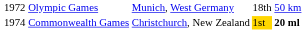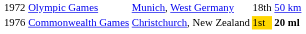 <table>
 <tr>
 <td>1972</td>
 <td><a href='#'>Olympic Games</a></td>
 <td><a href='#'>Munich</a>, <a href='#'>West Germany</a></td>
 <td>18th</td>
 <td><a href='#'>50 km</a></td>
 </tr>
 <tr>
-<td>1974</td>
+<td>1976</td>
 <td><a href='#'>Commonwealth Games</a></td>
 <td><a href='#'>Christchurch</a>, New Zealand</td>
 <td bgcolor="gold">1st</td>
 <td><strong>20 ml</strong></td>
 </tr>
 </table>
